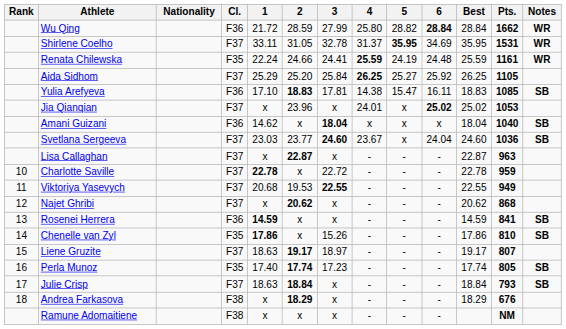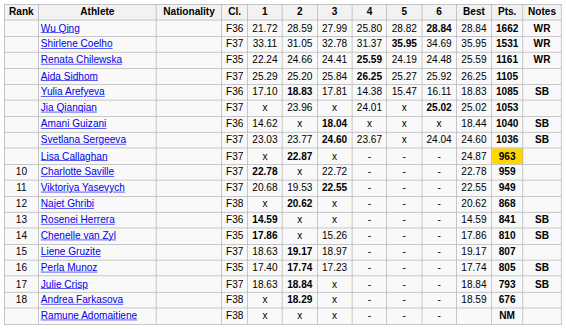 <table class="wikitable sortable" style="text-align:center; width:70%;">
 <tr>
 <th>Rank</th>
 <th>Athlete</th>
 <th>Nationality</th>
 <th>Cl.</th>
 <th class="unsortable">1</th>
 <th class="unsortable">2</th>
 <th class="unsortable">3</th>
 <th class="unsortable">4</th>
 <th class="unsortable">5</th>
 <th class="unsortable">6</th>
 <th>Best</th>
 <th>Pts.</th>
 <th>Notes</th>
 </tr>
 <tr>
 <td></td>
 <td style="text-align:left;"><a href='#'>Wu Qing</a></td>
 <td style="text-align:left;"></td>
 <td>F36</td>
 <td>21.72</td>
 <td>28.59</td>
 <td>27.99</td>
 <td>25.80</td>
 <td>28.82</td>
 <td><strong>28.84</strong></td>
 <td>28.84</td>
 <td><strong>1662</strong></td>
 <td><strong>WR</strong></td>
 </tr>
 <tr>
 <td></td>
 <td style="text-align:left;"><a href='#'>Shirlene Coelho</a></td>
 <td style="text-align:left;"></td>
 <td>F37</td>
 <td>33.11</td>
 <td>31.05</td>
 <td>32.78</td>
 <td>31.37</td>
 <td><strong>35.95</strong></td>
 <td>34.69</td>
 <td>35.95</td>
 <td><strong>1531</strong></td>
 <td><strong>WR</strong></td>
 </tr>
 <tr>
 <td></td>
 <td style="text-align:left;"><a href='#'>Renata Chilewska</a></td>
 <td style="text-align:left;"></td>
 <td>F35</td>
 <td>22.24</td>
 <td>24.66</td>
 <td>24.41</td>
 <td><strong>25.59</strong></td>
 <td>24.19</td>
 <td>24.48</td>
 <td>25.59</td>
 <td><strong>1161</strong></td>
 <td><strong>WR</strong></td>
 </tr>
 <tr>
 <td></td>
 <td style="text-align:left;"><a href='#'>Aida Sidhom</a></td>
 <td style="text-align:left;"></td>
 <td>F37</td>
 <td>25.29</td>
 <td>25.20</td>
 <td>25.84</td>
 <td><strong>26.25</strong></td>
 <td>25.27</td>
 <td>25.92</td>
 <td>26.25</td>
 <td><strong>1105</strong></td>
 <td></td>
 </tr>
 <tr>
 <td></td>
 <td style="text-align:left;"><a href='#'>Yulia Arefyeva</a></td>
 <td style="text-align:left;"></td>
 <td>F36</td>
 <td>17.10</td>
 <td><strong>18.83</strong></td>
 <td>17.81</td>
 <td>14.38</td>
 <td>15.47</td>
 <td>16.11</td>
 <td>18.83</td>
 <td><strong>1085</strong></td>
 <td><strong>SB</strong></td>
 </tr>
 <tr>
 <td></td>
 <td style="text-align:left;"><a href='#'>Jia Qianqian</a></td>
 <td style="text-align:left;"></td>
 <td>F37</td>
 <td>x</td>
 <td>23.96</td>
 <td>x</td>
 <td>24.01</td>
 <td>x</td>
 <td><strong>25.02</strong></td>
 <td>25.02</td>
 <td><strong>1053</strong></td>
 <td></td>
 </tr>
 <tr>
 <td></td>
 <td style="text-align:left;"><a href='#'>Amani Guizani</a></td>
 <td style="text-align:left;"></td>
 <td>F36</td>
 <td>14.62</td>
 <td>x</td>
 <td><strong>18.04</strong></td>
 <td>x</td>
 <td>x</td>
 <td>x</td>
-<td>18.04</td>
+<td>18.44</td>
 <td><strong>1040</strong></td>
 <td><strong>SB</strong></td>
 </tr>
 <tr>
 <td></td>
 <td style="text-align:left;"><a href='#'>Svetlana Sergeeva</a></td>
 <td style="text-align:left;"></td>
 <td>F37</td>
 <td>23.03</td>
 <td>23.77</td>
 <td><strong>24.60</strong></td>
 <td>23.67</td>
 <td>x</td>
 <td>24.04</td>
 <td>24.60</td>
 <td><strong>1036</strong></td>
 <td><strong>SB</strong></td>
 </tr>
 <tr>
 <td></td>
 <td style="text-align:left;"><a href='#'>Lisa Callaghan</a></td>
 <td style="text-align:left;"></td>
 <td>F37</td>
 <td>x</td>
 <td><strong>22.87</strong></td>
 <td>x</td>
 <td>-</td>
 <td>-</td>
 <td>-</td>
-<td>22.87</td>
-<td><strong>963</strong></td>
+<td>24.87</td>
+<td style="background: gold;"><strong>963</strong></td>
 <td></td>
 </tr>
 <tr>
 <td>10</td>
 <td style="text-align:left;"><a href='#'>Charlotte Saville</a></td>
 <td style="text-align:left;"></td>
 <td>F37</td>
 <td><strong>22.78</strong></td>
 <td>x</td>
 <td>22.72</td>
 <td>-</td>
 <td>-</td>
 <td>-</td>
 <td>22.78</td>
 <td><strong>959</strong></td>
 <td></td>
 </tr>
 <tr>
 <td>11</td>
 <td style="text-align:left;"><a href='#'>Viktoriya Yasevych</a></td>
 <td style="text-align:left;"></td>
 <td>F37</td>
 <td>20.68</td>
 <td>19.53</td>
 <td><strong>22.55</strong></td>
 <td>-</td>
 <td>-</td>
 <td>-</td>
 <td>22.55</td>
 <td><strong>949</strong></td>
 <td></td>
 </tr>
 <tr>
 <td>12</td>
 <td style="text-align:left;"><a href='#'>Najet Ghribi</a></td>
 <td style="text-align:left;"></td>
-<td>F37</td>
+<td>F38</td>
 <td>x</td>
 <td><strong>20.62</strong></td>
 <td>x</td>
 <td>-</td>
 <td>-</td>
 <td>-</td>
 <td>20.62</td>
 <td><strong>868</strong></td>
 <td></td>
 </tr>
 <tr>
 <td>13</td>
 <td style="text-align:left;"><a href='#'>Rosenei Herrera</a></td>
 <td style="text-align:left;"></td>
 <td>F36</td>
 <td><strong>14.59</strong></td>
 <td>x</td>
 <td>x</td>
 <td>-</td>
 <td>-</td>
 <td>-</td>
 <td>14.59</td>
 <td><strong>841</strong></td>
 <td><strong>SB</strong></td>
 </tr>
 <tr>
 <td>14</td>
 <td style="text-align:left;"><a href='#'>Chenelle van Zyl</a></td>
 <td style="text-align:left;"></td>
 <td>F35</td>
 <td><strong>17.86</strong></td>
 <td>x</td>
 <td>15.26</td>
 <td>-</td>
 <td>-</td>
 <td>-</td>
 <td>17.86</td>
 <td><strong>810</strong></td>
 <td><strong>SB</strong></td>
 </tr>
 <tr>
 <td>15</td>
 <td style="text-align:left;"><a href='#'>Liene Gruzite</a></td>
 <td style="text-align:left;"></td>
 <td>F37</td>
 <td>18.63</td>
 <td><strong>19.17</strong></td>
 <td>18.97</td>
 <td>-</td>
 <td>-</td>
 <td>-</td>
 <td>19.17</td>
 <td><strong>807</strong></td>
 <td></td>
 </tr>
 <tr>
 <td>16</td>
 <td style="text-align:left;"><a href='#'>Perla Munoz</a></td>
 <td style="text-align:left;"></td>
 <td>F35</td>
 <td>17.40</td>
 <td><strong>17.74</strong></td>
 <td>17.23</td>
 <td>-</td>
 <td>-</td>
 <td>-</td>
 <td>17.74</td>
 <td><strong>805</strong></td>
 <td><strong>SB</strong></td>
 </tr>
 <tr>
 <td>17</td>
 <td style="text-align:left;"><a href='#'>Julie Crisp</a></td>
 <td style="text-align:left;"></td>
 <td>F37</td>
 <td>18.63</td>
 <td><strong>18.84</strong></td>
 <td>x</td>
 <td>-</td>
 <td>-</td>
 <td>-</td>
 <td>18.84</td>
 <td><strong>793</strong></td>
 <td><strong>SB</strong></td>
 </tr>
 <tr>
 <td>18</td>
 <td style="text-align:left;"><a href='#'>Andrea Farkasova</a></td>
 <td style="text-align:left;"></td>
 <td>F38</td>
 <td>x</td>
 <td><strong>18.29</strong></td>
 <td>x</td>
 <td>-</td>
 <td>-</td>
 <td>-</td>
-<td>18.29</td>
+<td>18.59</td>
 <td><strong>676</strong></td>
 <td></td>
 </tr>
 <tr>
 <td></td>
 <td style="text-align:left;"><a href='#'>Ramune Adomaitiene</a></td>
 <td style="text-align:left;"></td>
 <td>F38</td>
 <td>x</td>
 <td>x</td>
 <td>x</td>
 <td>-</td>
 <td>-</td>
 <td>-</td>
 <td></td>
 <td><strong>NM</strong></td>
 <td></td>
 </tr>
 </table>
